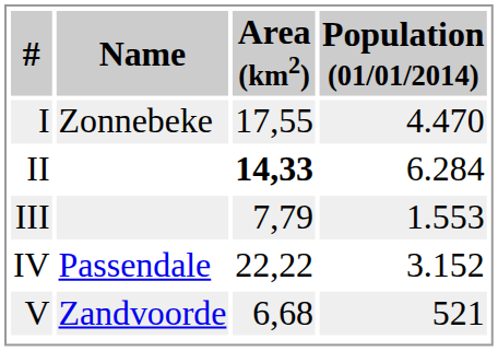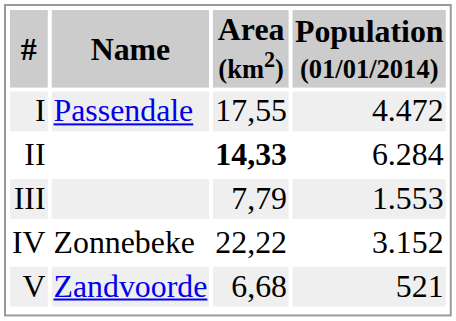 <table border="0" style="border: 1px solid #999; background-color:#FFFFFF">
 <tr align="center" bgcolor="#CCCCCC">
 <th>#</th>
 <th>Name</th>
 <th>Area<br><small>(km<sup>2</sup>)</small></th>
 <th>Population<br><small>(01/01/2014)</small></th>
 </tr>
 <tr align="right" bgcolor="#efefef">
 <td>I</td>
-<td align="left">Zonnebeke</td>
+<td align="left"><a href='#'>Passendale</a></td>
 <td>17,55</td>
-<td>4.470</td>
+<td>4.472</td>
 </tr>
 <tr align="right">
 <td>II</td>
 <td align="left"></td>
 <td><strong>14,33</strong></td>
 <td>6.284</td>
 </tr>
 <tr align="right" bgcolor="#efefef">
 <td>III</td>
 <td align="left"></td>
 <td>7,79</td>
 <td>1.553</td>
 </tr>
 <tr align="right">
 <td>IV</td>
-<td align="left"><a href='#'>Passendale</a></td>
+<td align="left">Zonnebeke</td>
 <td>22,22</td>
 <td>3.152</td>
 </tr>
 <tr align="right" bgcolor="#efefef">
 <td>V</td>
 <td align="left"><a href='#'>Zandvoorde</a></td>
 <td>6,68</td>
 <td>521</td>
 </tr>
 <tr align="right">
 </tr>
 </table>
